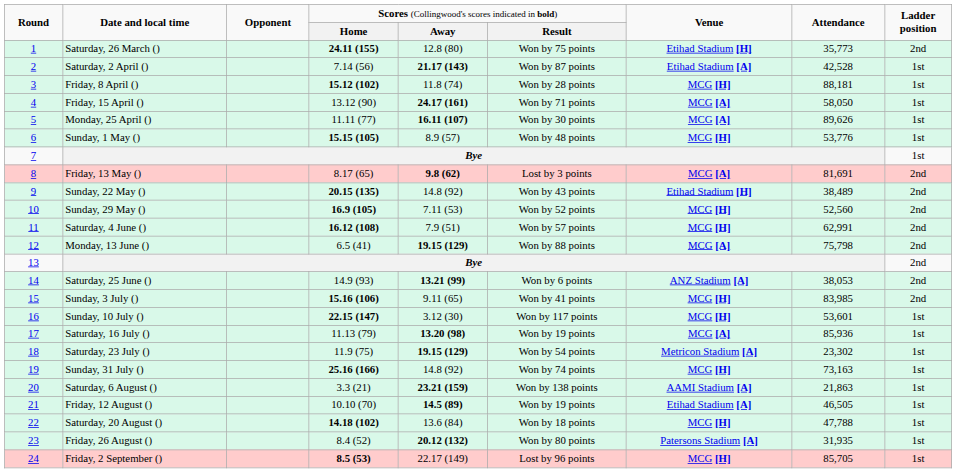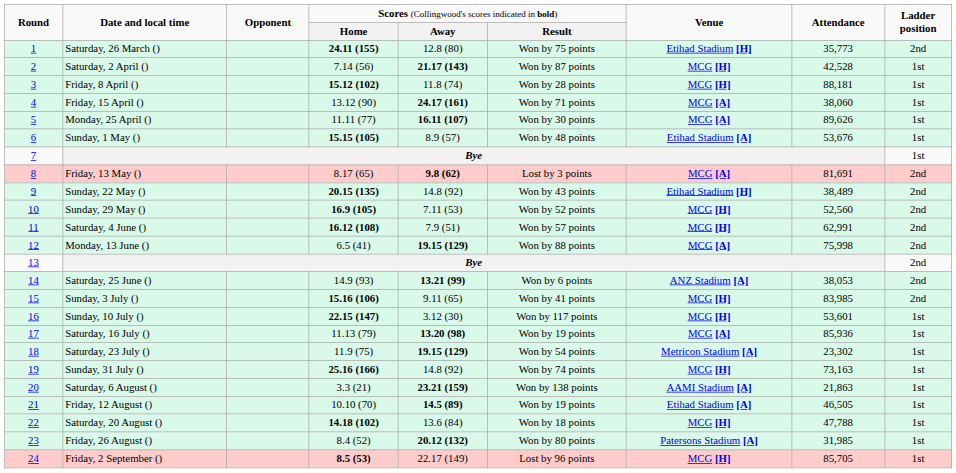 <table class="wikitable" style="font-size:90%; text-align:center; width: 100%; margin-left: auto; margin-right: auto;">
 <tr>
 <td rowspan=2><strong>Round</strong></td>
 <td rowspan=2><strong>Date and local time</strong></td>
 <td rowspan=2><strong>Opponent</strong></td>
 <td colspan=3><strong>Scores</strong> <small>(Collingwood's scores indicated in <strong>bold</strong>)</small></td>
 <td rowspan=2><strong>Venue</strong></td>
 <td rowspan=2><strong>Attendance</strong></td>
 <td rowspan=2><strong>Ladder<br>position</strong></td>
 </tr>
 <tr>
 <th>Home</th>
 <th>Away</th>
 <th>Result</th>
 </tr>
 <tr style="background:#d9f9e9;">
 <td><a href='#'>1</a></td>
 <td align=left>Saturday, 26 March ()</td>
 <td align=left></td>
 <td><strong>24.11 (155)</strong></td>
 <td>12.8 (80)</td>
 <td>Won by 75 points </td>
 <td><a href='#'>Etihad Stadium</a> <span></span><a href='#'><strong>[H]</strong></a></td>
 <td>35,773</td>
 <td>2nd</td>
 </tr>
 <tr style="background:#d9f9e9;">
 <td><a href='#'>2</a></td>
 <td align=left>Saturday, 2 April ()</td>
 <td align=left></td>
 <td>7.14 (56)</td>
 <td><strong>21.17 (143)</strong></td>
 <td>Won by 87 points </td>
-<td><a href='#'>Etihad Stadium</a> <span></span><a href='#'><strong>[A]</strong></a></td>
+<td><a href='#'>MCG</a> <span></span><a href='#'><strong>[H]</strong></a></td>
 <td>42,528</td>
 <td>1st</td>
 </tr>
 <tr style="background:#d9f9e9;">
 <td><a href='#'>3</a></td>
 <td align=left>Friday, 8 April ()</td>
 <td align=left></td>
 <td><strong>15.12 (102)</strong></td>
 <td>11.8 (74)</td>
 <td>Won by 28 points </td>
 <td><a href='#'>MCG</a> <span></span><a href='#'><strong>[H]</strong></a></td>
 <td>88,181</td>
 <td>1st</td>
 </tr>
 <tr style="background:#d9f9e9;">
 <td><a href='#'>4</a></td>
 <td align=left>Friday, 15 April ()</td>
 <td align=left></td>
 <td>13.12 (90)</td>
 <td><strong>24.17 (161)</strong></td>
 <td>Won by 71 points </td>
 <td><a href='#'>MCG</a> <span></span><a href='#'><strong>[A]</strong></a></td>
-<td>58,050</td>
+<td>38,060</td>
 <td>1st</td>
 </tr>
 <tr style="background:#d9f9e9;">
 <td><a href='#'>5</a></td>
 <td align=left>Monday, 25 April ()</td>
 <td align=left></td>
 <td>11.11 (77)</td>
 <td><strong>16.11 (107)</strong></td>
 <td>Won by 30 points </td>
 <td><a href='#'>MCG</a> <span></span><a href='#'><strong>[A]</strong></a></td>
 <td>89,626</td>
 <td>1st</td>
 </tr>
 <tr style="background:#d9f9e9;">
 <td><a href='#'>6</a></td>
 <td align=left>Sunday, 1 May ()</td>
 <td align=left></td>
 <td><strong>15.15 (105)</strong></td>
 <td>8.9 (57)</td>
 <td>Won by 48 points </td>
-<td><a href='#'>MCG</a> <span></span><a href='#'><strong>[H]</strong></a></td>
-<td>53,776</td>
+<td><a href='#'>Etihad Stadium</a> <span></span><a href='#'><strong>[A]</strong></a></td>
+<td>53,676</td>
 <td>1st</td>
 </tr>
 <tr>
 <td><a href='#'>7</a></td>
 <th colspan=7><span><em>Bye</em></span></th>
 <td>1st</td>
 </tr>
 <tr style="background:#fcc;">
 <td><a href='#'>8</a></td>
 <td align=left>Friday, 13 May ()</td>
 <td align=left></td>
 <td>8.17 (65)</td>
 <td><strong>9.8 (62)</strong></td>
 <td>Lost by 3 points </td>
 <td><a href='#'>MCG</a> <span></span><a href='#'><strong>[A]</strong></a></td>
 <td>81,691</td>
 <td>2nd</td>
 </tr>
 <tr style="background:#d9f9e9;">
 <td><a href='#'>9</a></td>
 <td align=left>Sunday, 22 May ()</td>
 <td align=left></td>
 <td><strong>20.15 (135)</strong></td>
 <td>14.8 (92)</td>
 <td>Won by 43 points </td>
 <td><a href='#'>Etihad Stadium</a> <span></span><a href='#'><strong>[H]</strong></a></td>
 <td>38,489</td>
 <td>2nd</td>
 </tr>
 <tr style="background:#d9f9e9;">
 <td><a href='#'>10</a></td>
 <td align=left>Sunday, 29 May ()</td>
 <td align=left></td>
 <td><strong>16.9 (105)</strong></td>
 <td>7.11 (53)</td>
 <td>Won by 52 points </td>
 <td><a href='#'>MCG</a> <span></span><a href='#'><strong>[H]</strong></a></td>
 <td>52,560</td>
 <td>2nd</td>
 </tr>
 <tr style="background:#d9f9e9;">
 <td><a href='#'>11</a></td>
 <td align=left>Saturday, 4 June ()</td>
 <td align=left></td>
 <td><strong>16.12 (108)</strong></td>
 <td>7.9 (51)</td>
 <td>Won by 57 points </td>
 <td><a href='#'>MCG</a> <span></span><a href='#'><strong>[H]</strong></a></td>
 <td>62,991</td>
 <td>2nd</td>
 </tr>
 <tr style="background:#d9f9e9;">
 <td><a href='#'>12</a></td>
 <td align=left>Monday, 13 June ()</td>
 <td align=left></td>
 <td>6.5 (41)</td>
 <td><strong>19.15 (129)</strong></td>
 <td>Won by 88 points </td>
 <td><a href='#'>MCG</a> <span></span><a href='#'><strong>[A]</strong></a></td>
-<td>75,798</td>
+<td>75,998</td>
 <td>2nd</td>
 </tr>
 <tr>
 <td><a href='#'>13</a></td>
 <th colspan=7><span><em>Bye</em></span></th>
 <td>2nd</td>
 </tr>
 <tr style="background:#d9f9e9;">
 <td><a href='#'>14</a></td>
 <td align=left>Saturday, 25 June ()</td>
 <td align=left></td>
 <td>14.9 (93)</td>
 <td><strong>13.21 (99)</strong></td>
 <td>Won by 6 points </td>
 <td><a href='#'>ANZ Stadium</a> <span></span><a href='#'><strong>[A]</strong></a></td>
 <td>38,053</td>
 <td>2nd</td>
 </tr>
 <tr style="background:#d9f9e9;">
 <td><a href='#'>15</a></td>
 <td align=left>Sunday, 3 July ()</td>
 <td align=left></td>
 <td><strong>15.16 (106)</strong></td>
 <td>9.11 (65)</td>
 <td>Won by 41 points </td>
 <td><a href='#'>MCG</a> <span></span><a href='#'><strong>[H]</strong></a></td>
 <td>83,985</td>
 <td>2nd</td>
 </tr>
 <tr style="background:#d9f9e9;">
 <td><a href='#'>16</a></td>
 <td align=left>Sunday, 10 July ()</td>
 <td align=left></td>
 <td><strong>22.15 (147)</strong></td>
 <td>3.12 (30)</td>
 <td>Won by 117 points </td>
 <td><a href='#'>MCG</a> <span></span><a href='#'><strong>[H]</strong></a></td>
 <td>53,601</td>
 <td>1st</td>
 </tr>
 <tr style="background:#d9f9e9;">
 <td><a href='#'>17</a></td>
 <td align=left>Saturday, 16 July ()</td>
 <td align=left></td>
 <td>11.13 (79)</td>
 <td><strong>13.20 (98)</strong></td>
 <td>Won by 19 points </td>
 <td><a href='#'>MCG</a> <span></span><a href='#'><strong>[A]</strong></a></td>
 <td>85,936</td>
 <td>1st</td>
 </tr>
 <tr style="background:#d9f9e9;">
 <td><a href='#'>18</a></td>
 <td align=left>Saturday, 23 July ()</td>
 <td align=left></td>
 <td>11.9 (75)</td>
 <td><strong>19.15 (129)</strong></td>
 <td>Won by 54 points </td>
 <td><a href='#'>Metricon Stadium</a> <span></span><a href='#'><strong>[A]</strong></a></td>
 <td>23,302</td>
 <td>1st</td>
 </tr>
 <tr style="background:#d9f9e9;">
 <td><a href='#'>19</a></td>
 <td align=left>Sunday, 31 July ()</td>
 <td align=left></td>
 <td><strong>25.16 (166)</strong></td>
 <td>14.8 (92)</td>
 <td>Won by 74 points </td>
 <td><a href='#'>MCG</a> <span></span><a href='#'><strong>[H]</strong></a></td>
 <td>73,163</td>
 <td>1st</td>
 </tr>
 <tr style="background:#d9f9e9;">
 <td><a href='#'>20</a></td>
 <td align=left>Saturday, 6 August ()</td>
 <td align=left></td>
 <td>3.3 (21)</td>
 <td><strong>23.21 (159)</strong></td>
 <td>Won by 138 points </td>
 <td><a href='#'>AAMI Stadium</a> <span></span><a href='#'><strong>[A]</strong></a></td>
 <td>21,863</td>
 <td>1st</td>
 </tr>
 <tr style="background:#d9f9e9;">
 <td><a href='#'>21</a></td>
 <td align=left>Friday, 12 August ()</td>
 <td align=left></td>
 <td>10.10 (70)</td>
 <td><strong>14.5 (89)</strong></td>
 <td>Won by 19 points </td>
 <td><a href='#'>Etihad Stadium</a> <span></span><a href='#'><strong>[A]</strong></a></td>
 <td>46,505</td>
 <td>1st</td>
 </tr>
 <tr style="background:#d9f9e9;">
 <td><a href='#'>22</a></td>
 <td align=left>Saturday, 20 August ()</td>
 <td align=left></td>
 <td><strong>14.18 (102)</strong></td>
 <td>13.6 (84)</td>
 <td>Won by 18 points </td>
 <td><a href='#'>MCG</a> <span></span><a href='#'><strong>[H]</strong></a></td>
 <td>47,788</td>
 <td>1st</td>
 </tr>
 <tr style="background:#d9f9e9;">
 <td><a href='#'>23</a></td>
 <td align=left>Friday, 26 August ()</td>
 <td align=left></td>
 <td>8.4 (52)</td>
 <td><strong>20.12 (132)</strong></td>
 <td>Won by 80 points </td>
 <td><a href='#'>Patersons Stadium</a> <span></span><a href='#'><strong>[A]</strong></a></td>
-<td>31,935</td>
+<td>31,985</td>
 <td>1st</td>
 </tr>
 <tr style="background:#ffcccc;">
 <td><a href='#'>24</a></td>
 <td align=left>Friday, 2 September ()</td>
 <td align=left></td>
 <td><strong>8.5 (53)</strong></td>
 <td>22.17 (149)</td>
 <td>Lost by 96 points</td>
 <td><a href='#'>MCG</a> <span></span><a href='#'><strong>[H]</strong></a></td>
 <td>85,705</td>
 <td>1st</td>
 </tr>
 </table>
